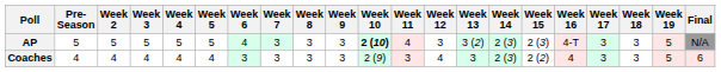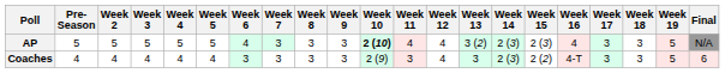 <table class="wikitable" style="white-space:nowrap;font-size:90%">
 <tr>
 <th>Poll</th>
 <th>Pre-<br>Season</th>
 <th>Week<br>2</th>
 <th>Week<br>3</th>
 <th>Week<br>4</th>
 <th>Week<br>5</th>
 <th>Week<br>6</th>
 <th>Week<br>7</th>
 <th>Week<br>8</th>
 <th>Week<br>9</th>
 <th>Week<br>10</th>
 <th>Week<br>11</th>
 <th>Week<br>12</th>
 <th>Week<br>13</th>
 <th>Week<br>14</th>
 <th>Week<br>15</th>
 <th>Week<br>16</th>
 <th>Week<br>17</th>
 <th>Week<br>18</th>
 <th>Week<br>19</th>
 <th>Final</th>
 </tr>
 <tr style="text-align:center;">
 <th>AP</th>
 <td style="background:#FFF;">5</td>
 <td style="background:#FFF;">5</td>
 <td style="background:#FFF;">5</td>
 <td style="background:#FFF;">5</td>
 <td style="background:#FFF;">5</td>
 <td style="background:#D8FFEB;">4</td>
 <td style="background:#D8FFEB;">3</td>
 <td style="background:#FFF;">3</td>
 <td style="background:#FFF;">3</td>
 <td style="background:#D8FFEB;"><strong>2 (<em>10</em>)</strong></td>
 <td style="background:#FFE6E6;">4</td>
-<td style="background:#FFF;">3</td>
+<td style="background:#FFF;">4</td>
 <td style="background:#D8FFEB;">3 (<em>2</em>)</td>
 <td style="background:#D8FFEB;">2 (<em>3</em>)</td>
 <td style="background:#FFF;">2 (<em>3</em>)</td>
-<td style="background:#FFE6E6;">4-T</td>
+<td style="background:#FFE6E6;">4</td>
 <td style="background:#D8FFEB;">3</td>
 <td style="background:#FFF;">3</td>
 <td style="background:#FFE6E6;">5</td>
 <td style="background:#999;">N/A</td>
 </tr>
 <tr style="text-align:center;">
 <th>Coaches</th>
 <td style="background:#FFF;">4</td>
 <td style="background:#FFF;">4</td>
 <td style="background:#FFF;">4</td>
 <td style="background:#FFF;">4</td>
 <td style="background:#FFF;">4</td>
 <td style="background:#D8FFEB;">3</td>
 <td style="background:#FFF;">3</td>
 <td style="background:#FFF;">3</td>
 <td style="background:#FFF;">3</td>
 <td style="background:#D8FFEB;">2 (<em>9</em>)</td>
 <td style="background:#FFE6E6;">3</td>
 <td style="background:#FFF;">4</td>
 <td style="background:#D8FFEB;">3</td>
 <td style="background:#D8FFEB;">2 (<em>3</em>)</td>
 <td style="background:#FFF;">2 (<em>2</em>)</td>
-<td style="background:#FFE6E6;">4</td>
+<td style="background:#FFE6E6;">4-T</td>
 <td style="background:#D8FFEB;">3</td>
 <td style="background:#FFF;">3</td>
 <td style="background:#FFE6E6;">5</td>
 <td style="background:#FFE6E6;">6</td>
 </tr>
 </table>
